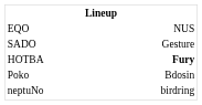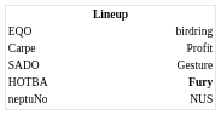 <table class="floatright mw-collapsible mw-collapsed" style="text-align:center; font-size:85%; border:1px solid #ddd; width:250px">
 <tr>
 <th style="width:33%;"></th>
 <th style="width:33%;">Lineup</th>
 <th style="width:33%;"></th>
 </tr>
 <tr>
 <td style="text-align:left;">EQO</td>
 <td></td>
-<td style="text-align:right;">NUS</td>
+<td style="text-align:right;">birdring</td>
+</tr>
+<tr>
+<td style="text-align:left;">Carpe</td>
+<td></td>
+<td style="text-align:right;">Profit</td>
 </tr>
 <tr>
 <td style="text-align:left;">SADO</td>
 <td></td>
 <td style="text-align:right;">Gesture</td>
 </tr>
 <tr>
 <td style="text-align:left;">HOTBA</td>
 <td></td>
 <td style="text-align:right;"><strong>Fury</strong></td>
 </tr>
 <tr>
-<td style="text-align:left;">Poko</td>
-<td> </td>
-<td style="text-align:right;">Bdosin</td>
-</tr>
-<tr>
 <td style="text-align:left;">neptuNo</td>
 <td></td>
-<td style="text-align:right;">birdring</td>
+<td style="text-align:right;">NUS</td>
 </tr>
 </table>
